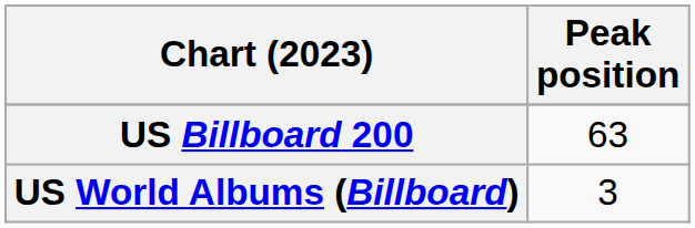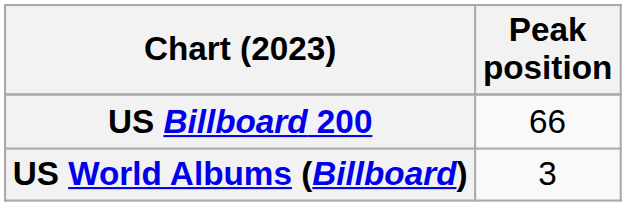 <table class="wikitable sortable plainrowheaders" style="text-align:center;">
 <tr>
 <th scope="col">Chart (2023)</th>
 <th scope="col">Peak<br>position</th>
 </tr>
 <tr>
 </tr>
 <tr>
 </tr>
 <tr>
 </tr>
 <tr>
 <th scope="row">US <a href='#'><em>Billboard</em> 200</a></th>
-<td>63</td>
+<td>66</td>
 </tr>
 <tr>
 <th scope="row">US <a href='#'>World Albums</a> (<em><a href='#'>Billboard</a></em>)</th>
 <td>3</td>
 </tr>
 </table>
